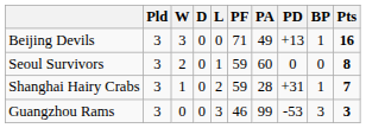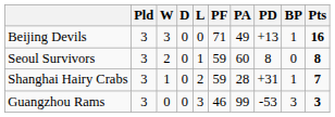 <table class="wikitable" style="text-align:center;">
 <tr>
 <th></th>
 <th>Pld</th>
 <th>W</th>
 <th>D</th>
 <th>L</th>
 <th>PF</th>
 <th>PA</th>
 <th>PD</th>
 <th>BP</th>
 <th>Pts</th>
 </tr>
 <tr>
 <td align=left> Beijing Devils</td>
 <td>3</td>
 <td>3</td>
 <td>0</td>
 <td>0</td>
 <td>71</td>
 <td>49</td>
 <td>+13</td>
 <td>1</td>
 <td><strong>16</strong></td>
 </tr>
 <tr>
 <td align=left> Seoul Survivors</td>
 <td>3</td>
 <td>2</td>
 <td>0</td>
 <td>1</td>
 <td>59</td>
 <td>60</td>
-<td>0</td>
+<td>8</td>
 <td>0</td>
 <td><strong>8</strong></td>
 </tr>
 <tr>
 <td align=left> Shanghai Hairy Crabs</td>
 <td>3</td>
 <td>1</td>
 <td>0</td>
 <td>2</td>
 <td>59</td>
 <td>28</td>
 <td>+31</td>
 <td>1</td>
 <td><strong>7</strong></td>
 </tr>
 <tr>
 <td align=left> Guangzhou Rams</td>
 <td>3</td>
 <td>0</td>
 <td>0</td>
 <td>3</td>
 <td>46</td>
 <td>99</td>
 <td>-53</td>
 <td>3</td>
 <td><strong>3</strong></td>
 </tr>
 </table>
